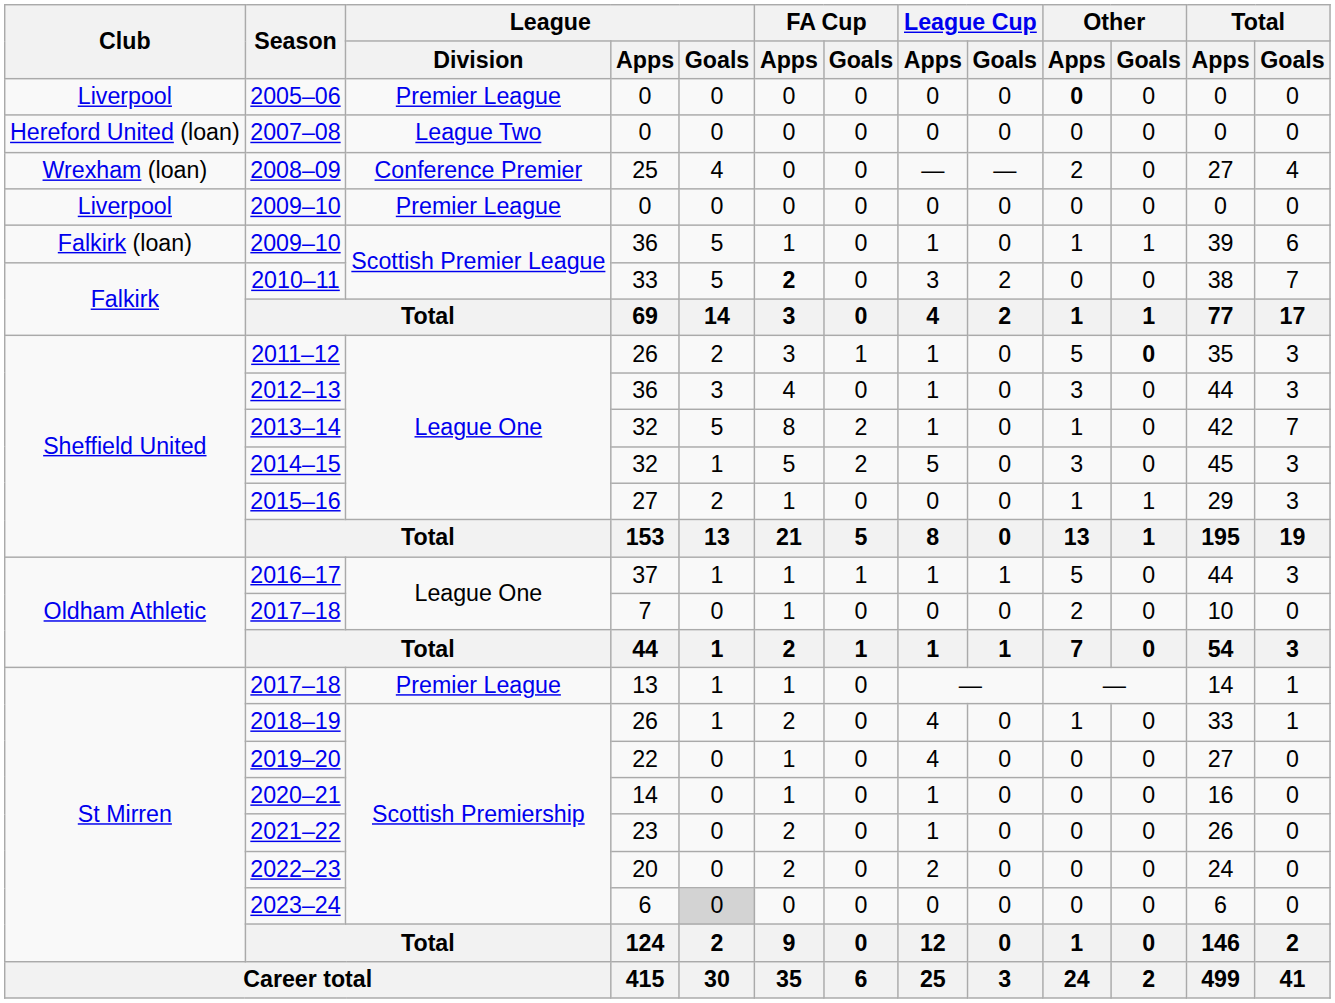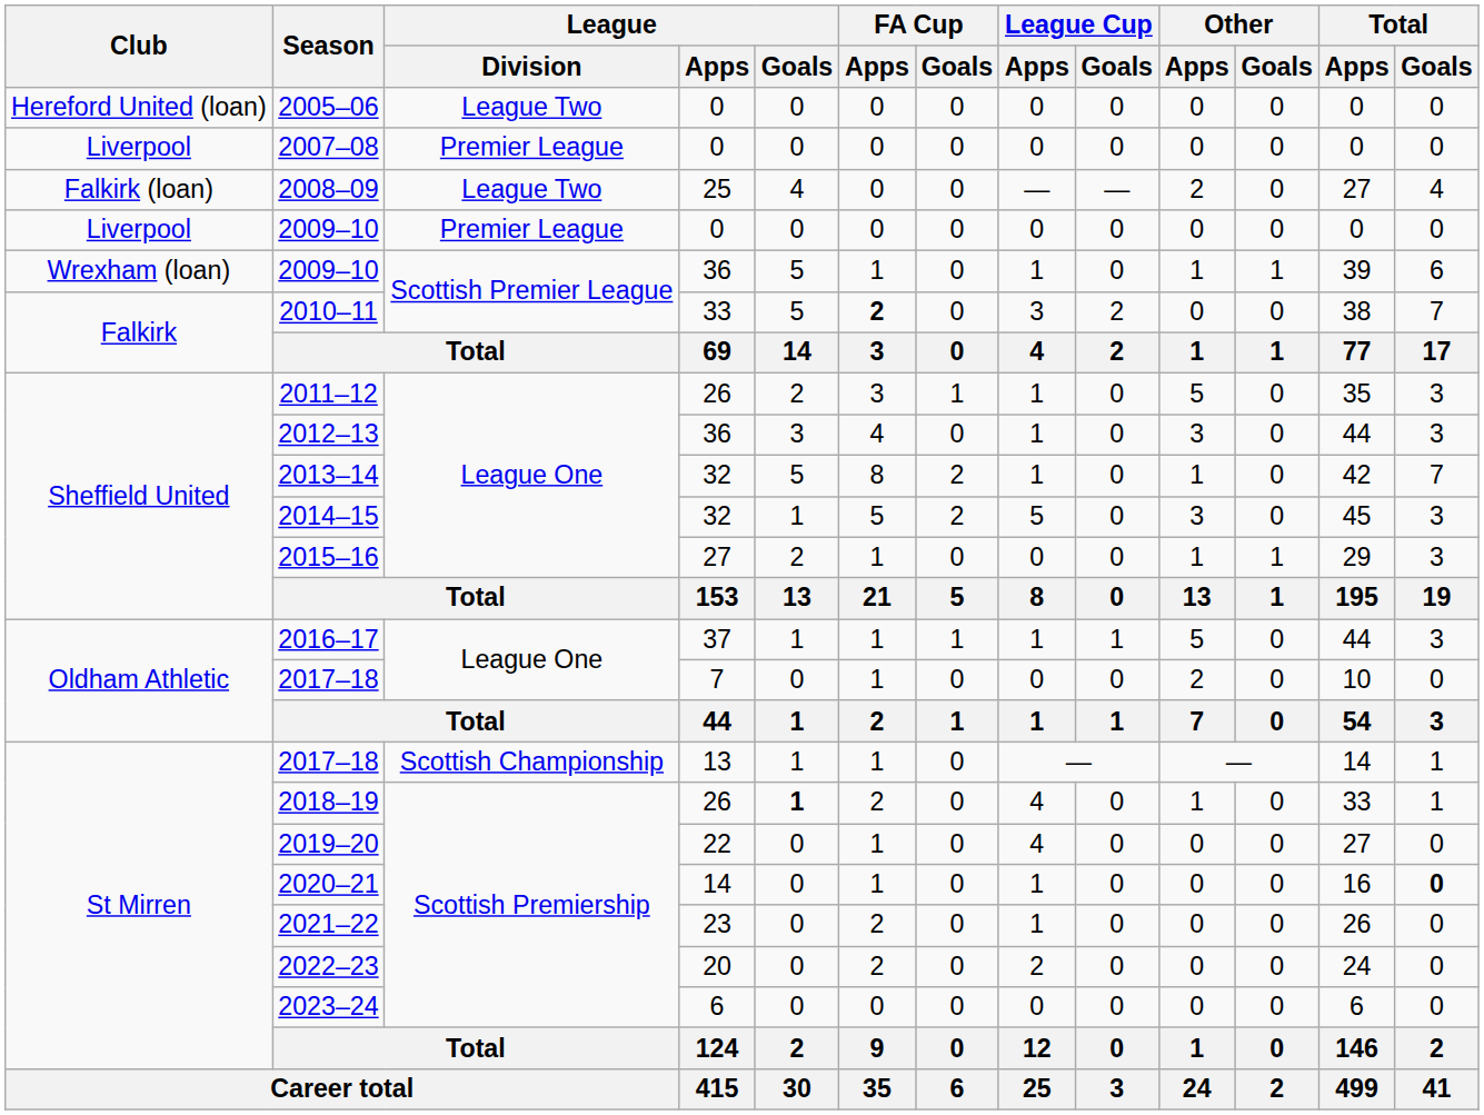 <table class="wikitable" style="text-align: center">
 <tr>
 <th rowspan="2">Club</th>
 <th rowspan="2">Season</th>
 <th colspan="3">League</th>
 <th colspan="2">FA Cup</th>
 <th colspan="2"><a href='#'>League Cup</a></th>
 <th colspan="2">Other</th>
 <th colspan="2">Total</th>
 </tr>
 <tr>
 <th>Division</th>
 <th>Apps</th>
 <th>Goals</th>
 <th>Apps</th>
 <th>Goals</th>
 <th>Apps</th>
 <th>Goals</th>
 <th>Apps</th>
 <th>Goals</th>
 <th>Apps</th>
 <th>Goals</th>
 </tr>
 <tr>
-<td><a href='#'>Liverpool</a></td>
+<td><a href='#'>Hereford United</a> (loan)</td>
 <td><a href='#'>2005–06</a></td>
-<td><a href='#'>Premier League</a></td>
-<td>0</td>
-<td>0</td>
-<td>0</td>
-<td>0</td>
-<td>0</td>
-<td>0</td>
-<td><strong>0</strong></td>
-<td>0</td>
-<td>0</td>
-<td>0</td>
-</tr>
-<tr>
-<td><a href='#'>Hereford United</a> (loan)</td>
-<td><a href='#'>2007–08</a></td>
 <td><a href='#'>League Two</a></td>
 <td>0</td>
 <td>0</td>
 <td>0</td>
 <td>0</td>
 <td>0</td>
 <td>0</td>
 <td>0</td>
 <td>0</td>
 <td>0</td>
 <td>0</td>
 </tr>
 <tr>
-<td><a href='#'>Wrexham</a> (loan)</td>
+<td><a href='#'>Liverpool</a></td>
+<td><a href='#'>2007–08</a></td>
+<td><a href='#'>Premier League</a></td>
+<td>0</td>
+<td>0</td>
+<td>0</td>
+<td>0</td>
+<td>0</td>
+<td>0</td>
+<td>0</td>
+<td>0</td>
+<td>0</td>
+<td>0</td>
+</tr>
+<tr>
+<td><a href='#'>Falkirk</a> (loan)</td>
 <td><a href='#'>2008–09</a></td>
-<td><a href='#'>Conference Premier</a></td>
+<td><a href='#'>League Two</a></td>
 <td>25</td>
 <td>4</td>
 <td>0</td>
 <td>0</td>
 <td>—</td>
 <td>—</td>
 <td>2</td>
 <td>0</td>
 <td>27</td>
 <td>4</td>
 </tr>
 <tr>
 <td><a href='#'>Liverpool</a></td>
 <td><a href='#'>2009–10</a></td>
 <td><a href='#'>Premier League</a></td>
 <td>0</td>
 <td>0</td>
 <td>0</td>
 <td>0</td>
 <td>0</td>
 <td>0</td>
 <td>0</td>
 <td>0</td>
 <td>0</td>
 <td>0</td>
 </tr>
 <tr>
-<td><a href='#'>Falkirk</a> (loan)</td>
+<td><a href='#'>Wrexham</a> (loan)</td>
 <td><a href='#'>2009–10</a></td>
 <td rowspan="2"><a href='#'>Scottish Premier League</a></td>
 <td>36</td>
 <td>5</td>
 <td>1</td>
 <td>0</td>
 <td>1</td>
 <td>0</td>
 <td>1</td>
 <td>1</td>
 <td>39</td>
 <td>6</td>
 </tr>
 <tr>
 <td rowspan="2"><a href='#'>Falkirk</a></td>
 <td><a href='#'>2010–11</a></td>
 <td>33</td>
 <td>5</td>
 <td><strong>2</strong></td>
 <td>0</td>
 <td>3</td>
 <td>2</td>
 <td>0</td>
 <td>0</td>
 <td>38</td>
 <td>7</td>
 </tr>
 <tr>
 <th colspan="2">Total</th>
 <th>69</th>
 <th>14</th>
 <th>3</th>
 <th>0</th>
 <th>4</th>
 <th>2</th>
 <th>1</th>
 <th>1</th>
 <th>77</th>
 <th>17</th>
 </tr>
 <tr>
 <td rowspan="6"><a href='#'>Sheffield United</a></td>
 <td><a href='#'>2011–12</a></td>
 <td rowspan="5"><a href='#'>League One</a></td>
 <td>26</td>
 <td>2</td>
 <td>3</td>
 <td>1</td>
 <td>1</td>
 <td>0</td>
 <td>5</td>
-<td><strong>0</strong></td>
+<td>0</td>
 <td>35</td>
 <td>3</td>
 </tr>
 <tr>
 <td><a href='#'>2012–13</a></td>
 <td>36</td>
 <td>3</td>
 <td>4</td>
 <td>0</td>
 <td>1</td>
 <td>0</td>
 <td>3</td>
 <td>0</td>
 <td>44</td>
 <td>3</td>
 </tr>
 <tr>
 <td><a href='#'>2013–14</a></td>
 <td>32</td>
 <td>5</td>
 <td>8</td>
 <td>2</td>
 <td>1</td>
 <td>0</td>
 <td>1</td>
 <td>0</td>
 <td>42</td>
 <td>7</td>
 </tr>
 <tr>
 <td><a href='#'>2014–15</a></td>
 <td>32</td>
 <td>1</td>
 <td>5</td>
 <td>2</td>
 <td>5</td>
 <td>0</td>
 <td>3</td>
 <td>0</td>
 <td>45</td>
 <td>3</td>
 </tr>
 <tr>
 <td><a href='#'>2015–16</a></td>
 <td>27</td>
 <td>2</td>
 <td>1</td>
 <td>0</td>
 <td>0</td>
 <td>0</td>
 <td>1</td>
 <td>1</td>
 <td>29</td>
 <td>3</td>
 </tr>
 <tr>
 <th colspan="2">Total</th>
 <th>153</th>
 <th>13</th>
 <th>21</th>
 <th>5</th>
 <th>8</th>
 <th>0</th>
 <th>13</th>
 <th>1</th>
 <th>195</th>
 <th>19</th>
 </tr>
 <tr>
 <td rowspan="3"><a href='#'>Oldham Athletic</a></td>
 <td><a href='#'>2016–17</a></td>
 <td rowspan="2">League One</td>
 <td>37</td>
 <td>1</td>
 <td>1</td>
 <td>1</td>
 <td>1</td>
 <td>1</td>
 <td>5</td>
 <td>0</td>
 <td>44</td>
 <td>3</td>
 </tr>
 <tr>
 <td><a href='#'>2017–18</a></td>
 <td>7</td>
 <td>0</td>
 <td>1</td>
 <td>0</td>
 <td>0</td>
 <td>0</td>
 <td>2</td>
 <td>0</td>
 <td>10</td>
 <td>0</td>
 </tr>
 <tr>
 <th colspan="2">Total</th>
 <th>44</th>
 <th>1</th>
 <th>2</th>
 <th>1</th>
 <th>1</th>
 <th>1</th>
 <th>7</th>
 <th>0</th>
 <th>54</th>
 <th>3</th>
 </tr>
 <tr>
 <td rowspan="8"><a href='#'>St Mirren</a></td>
 <td><a href='#'>2017–18</a></td>
-<td><a href='#'>Premier League</a></td>
+<td><a href='#'>Scottish Championship</a></td>
 <td>13</td>
 <td>1</td>
 <td>1</td>
 <td>0</td>
 <td colspan="2">—</td>
 <td colspan="2">—</td>
 <td>14</td>
 <td>1</td>
 </tr>
 <tr>
 <td><a href='#'>2018–19</a></td>
 <td rowspan="6"><a href='#'>Scottish Premiership</a></td>
 <td>26</td>
-<td>1</td>
+<td><strong>1</strong></td>
 <td>2</td>
 <td>0</td>
 <td>4</td>
 <td>0</td>
 <td>1</td>
 <td>0</td>
 <td>33</td>
 <td>1</td>
 </tr>
 <tr>
 <td><a href='#'>2019–20</a></td>
 <td>22</td>
 <td>0</td>
 <td>1</td>
 <td>0</td>
 <td>4</td>
 <td>0</td>
 <td>0</td>
 <td>0</td>
 <td>27</td>
 <td>0</td>
 </tr>
 <tr>
 <td><a href='#'>2020–21</a></td>
 <td>14</td>
 <td>0</td>
 <td>1</td>
 <td>0</td>
 <td>1</td>
 <td>0</td>
 <td>0</td>
 <td>0</td>
 <td>16</td>
-<td>0</td>
+<td><strong>0</strong></td>
 </tr>
 <tr>
 <td><a href='#'>2021–22</a></td>
 <td>23</td>
 <td>0</td>
 <td>2</td>
 <td>0</td>
 <td>1</td>
 <td>0</td>
 <td>0</td>
 <td>0</td>
 <td>26</td>
 <td>0</td>
 </tr>
 <tr>
 <td><a href='#'>2022–23</a></td>
 <td>20</td>
 <td>0</td>
 <td>2</td>
 <td>0</td>
 <td>2</td>
 <td>0</td>
 <td>0</td>
 <td>0</td>
 <td>24</td>
 <td>0</td>
 </tr>
 <tr>
 <td><a href='#'>2023–24</a></td>
 <td>6</td>
-<td style="background: lightgrey;">0</td>
+<td>0</td>
 <td>0</td>
 <td>0</td>
 <td>0</td>
 <td>0</td>
 <td>0</td>
 <td>0</td>
 <td>6</td>
 <td>0</td>
 </tr>
 <tr>
 <th colspan="2">Total</th>
 <th>124</th>
 <th>2</th>
 <th>9</th>
 <th>0</th>
 <th>12</th>
 <th>0</th>
 <th>1</th>
 <th>0</th>
 <th>146</th>
 <th>2</th>
 </tr>
 <tr>
 <th colspan="3">Career total</th>
 <th>415</th>
 <th>30</th>
 <th>35</th>
 <th>6</th>
 <th>25</th>
 <th>3</th>
 <th>24</th>
 <th>2</th>
 <th>499</th>
 <th>41</th>
 </tr>
 </table>
